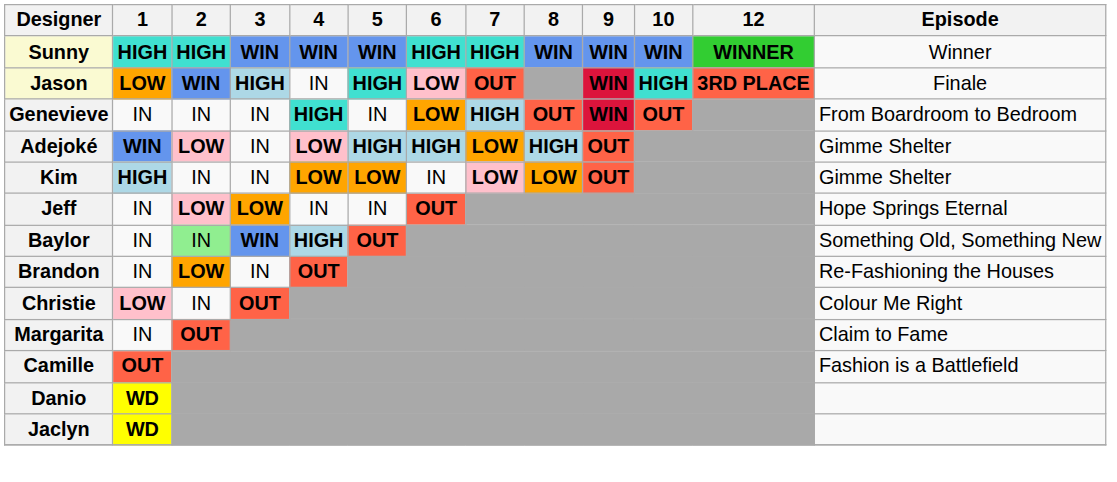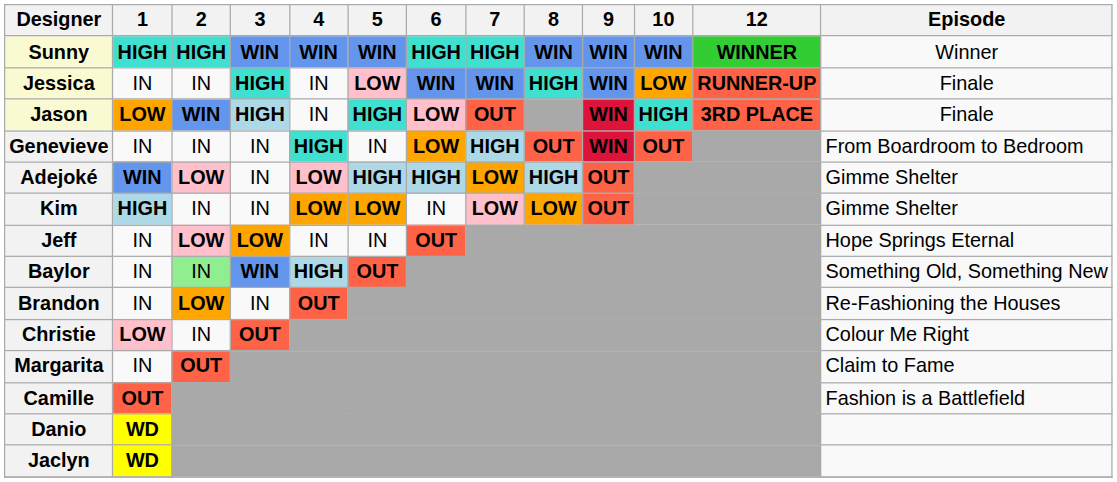 <table class="wikitable" style="text-align:center">
 <tr>
 <th>Designer</th>
 <th>1</th>
 <th>2</th>
 <th>3</th>
 <th>4</th>
 <th>5</th>
 <th>6</th>
 <th>7</th>
 <th>8</th>
 <th>9</th>
 <th>10</th>
 <th>12</th>
 <th>Episode</th>
 </tr>
 <tr>
 <th style="background:#FAFAD2;">Sunny</th>
 <td style="background:turquoise;"><strong>HIGH</strong></td>
 <td style="background:turquoise;"><strong>HIGH</strong></td>
 <td style="background:cornflowerblue;"><strong>WIN</strong></td>
 <td style="background:cornflowerblue;"><strong>WIN</strong></td>
 <td style="background:cornflowerblue;"><strong>WIN</strong></td>
 <td style="background:turquoise;"><strong>HIGH</strong></td>
 <td style="background:turquoise;"><strong>HIGH</strong></td>
 <td style="background:cornflowerblue;"><strong>WIN</strong></td>
 <td style="background:cornflowerblue;"><strong>WIN</strong></td>
 <td style="background:cornflowerblue;"><strong>WIN</strong></td>
 <td style="background:limegreen;"><strong>WINNER</strong></td>
 <td>Winner</td>
+</tr>
+<tr>
+<th style="background:#FAFAD2;">Jessica</th>
+<td>IN</td>
+<td>IN</td>
+<td style="background:turquoise;"><strong>HIGH</strong></td>
+<td>IN</td>
+<td style="background:pink;"><strong>LOW</strong></td>
+<td style="background:cornflowerblue;"><strong>WIN</strong></td>
+<td style="background:cornflowerblue;"><strong>WIN</strong></td>
+<td style="background:turquoise;"><strong>HIGH</strong></td>
+<td style="background:cornflowerblue;"><strong>WIN</strong></td>
+<td style="background:orange;"><strong>LOW </strong></td>
+<td style="background:tomato;"><strong>RUNNER-UP</strong></td>
+<td>Finale</td>
 </tr>
 <tr>
 <th style="background:#FAFAD2;">Jason</th>
 <td style="background:orange;"><strong>LOW </strong></td>
 <td style="background:cornflowerblue;"><strong>WIN</strong></td>
 <td style="background:Lightblue;"><strong>HIGH</strong></td>
 <td>IN</td>
 <td style="background:turquoise;"><strong>HIGH</strong></td>
 <td style="background:pink;"><strong>LOW</strong></td>
 <td style="background:tomato;"><strong>OUT</strong></td>
 <td colspan=1 style="background:darkgray;"></td>
 <td style="background:crimson;"><strong>WIN</strong></td>
 <td style="background:turquoise;"><strong>HIGH</strong></td>
 <td style="background:tomato;"><strong>3RD PLACE</strong></td>
 <td>Finale</td>
 </tr>
 <tr>
 <th>Genevieve</th>
 <td>IN</td>
 <td>IN</td>
 <td>IN</td>
 <td style="background:turquoise;"><strong>HIGH</strong></td>
 <td>IN</td>
 <td style="background:orange;"><strong>LOW</strong></td>
 <td style="background:lightblue;"><strong>HIGH</strong></td>
 <td style="background:tomato;"><strong>OUT</strong></td>
 <td style="background:crimson;"><strong>WIN</strong></td>
 <td style="background:tomato;"><strong>OUT</strong></td>
 <td colspan=1 style="background:darkgray;"></td>
 <td align="left">From Boardroom to Bedroom</td>
 </tr>
 <tr>
 <th>Adejoké</th>
 <td style="background:cornflowerblue;"><strong>WIN</strong></td>
 <td style="background:pink;"><strong>LOW</strong></td>
 <td>IN</td>
 <td style="background:pink;"><strong>LOW</strong></td>
 <td style="background:lightblue;"><strong>HIGH</strong></td>
 <td style="background:lightblue;"><strong>HIGH</strong></td>
 <td style="background:orange;"><strong>LOW</strong></td>
 <td style="background:lightblue;"><strong>HIGH</strong></td>
 <td style="background:tomato;"><strong>OUT</strong></td>
 <td colspan=2 style="background:darkgray;"></td>
 <td align="left">Gimme Shelter</td>
 </tr>
 <tr>
 <th>Kim</th>
 <td style="background:lightblue;"><strong>HIGH</strong></td>
 <td>IN</td>
 <td>IN</td>
 <td style="background:orange;"><strong>LOW</strong></td>
 <td style="background:orange;"><strong>LOW</strong></td>
 <td>IN</td>
 <td style="background:pink;"><strong>LOW</strong></td>
 <td style="background:orange;"><strong>LOW</strong></td>
 <td style="background:tomato;"><strong>OUT</strong></td>
 <td colspan=2 style="background:darkgray;"></td>
 <td align="left">Gimme Shelter</td>
 </tr>
 <tr>
 <th>Jeff</th>
 <td>IN</td>
 <td style="background:pink;"><strong>LOW</strong></td>
 <td style="background:orange;"><strong>LOW</strong></td>
 <td>IN</td>
 <td>IN</td>
 <td style="background:tomato;"><strong>OUT</strong></td>
 <td colspan=5 style="background:darkgray;"></td>
 <td align="left">Hope Springs Eternal</td>
 </tr>
 <tr>
 <th>Baylor</th>
 <td>IN</td>
 <td style="background: lightgreen;">IN</td>
 <td style="background:cornflowerblue;"><strong>WIN</strong></td>
 <td style="background:lightblue;"><strong>HIGH</strong></td>
 <td style="background:tomato;"><strong>OUT</strong></td>
 <td colspan=6 style="background:darkgray;"></td>
 <td align="left">Something Old, Something New</td>
 </tr>
 <tr>
 <th>Brandon</th>
 <td>IN</td>
 <td style="background:orange;"><strong>LOW</strong></td>
 <td>IN</td>
 <td style="background:tomato;"><strong>OUT</strong></td>
 <td colspan=7 style="background:darkgray;"></td>
 <td align="left">Re-Fashioning the Houses</td>
 </tr>
 <tr>
 <th>Christie</th>
 <td style="background:pink;"><strong>LOW</strong></td>
 <td>IN</td>
 <td style="background:tomato;"><strong>OUT</strong></td>
 <td colspan=8 style="background:darkgray;"></td>
 <td align="left">Colour Me Right</td>
 </tr>
 <tr>
 <th>Margarita</th>
 <td>IN</td>
 <td style="background:tomato;"><strong>OUT</strong></td>
 <td colspan=9 style="background:darkgray;"></td>
 <td align="left">Claim to Fame</td>
 </tr>
 <tr>
 <th>Camille</th>
 <td style="background:tomato;"><strong>OUT</strong></td>
 <td colspan=10 style="background:darkgray;"></td>
 <td align="left">Fashion is a Battlefield</td>
 </tr>
 <tr>
 <th>Danio</th>
 <td style="background:yellow;"><strong>WD</strong></td>
 <td colspan=10 style="background:darkgrey;"></td>
 <td></td>
 </tr>
 <tr>
 <th>Jaclyn</th>
 <td style="background:yellow;"><strong>WD</strong></td>
 <td colspan=10 style="background:darkgrey;"></td>
 <td></td>
 </tr>
 <tr>
 </tr>
 </table>
